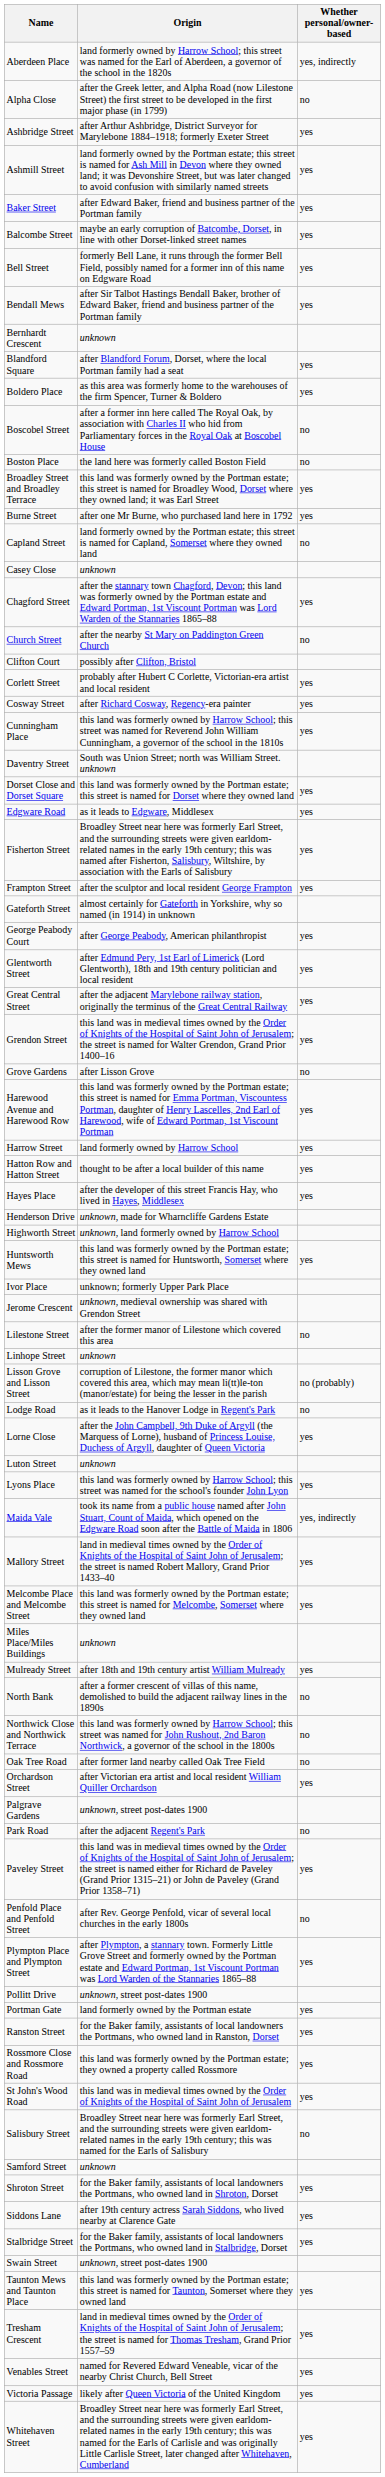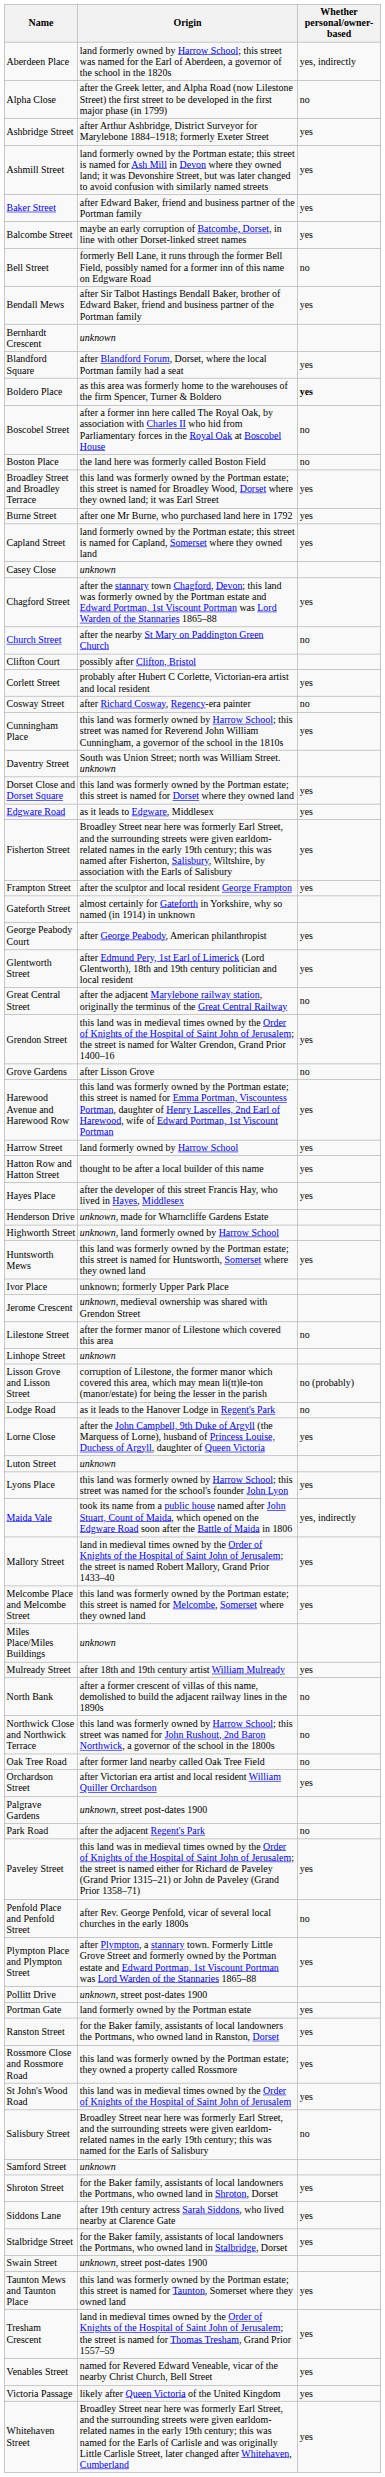 <table class="wikitable sortable">
 <tr>
 <th>Name</th>
 <th>Origin</th>
 <th>Whether personal/owner-based</th>
 </tr>
 <tr>
 <td>Aberdeen Place</td>
 <td>land formerly owned by <a href='#'>Harrow School</a>; this street was named for the Earl of Aberdeen, a governor of the school in the 1820s</td>
 <td>yes, indirectly</td>
 </tr>
 <tr>
 <td>Alpha Close</td>
 <td>after the Greek letter, and Alpha Road (now Lilestone Street) the first street to be developed in the first major phase (in 1799)</td>
 <td>no</td>
 </tr>
 <tr>
 <td>Ashbridge Street</td>
 <td>after Arthur Ashbridge, District Surveyor for Marylebone 1884–1918; formerly Exeter Street</td>
 <td>yes</td>
 </tr>
 <tr>
 <td>Ashmill Street</td>
 <td>land formerly owned by the Portman estate; this street is named for <a href='#'>Ash Mill</a> in <a href='#'>Devon</a> where they owned land; it was Devonshire Street, but was later changed to avoid confusion with similarly named streets</td>
 <td>yes</td>
 </tr>
 <tr>
 <td><a href='#'>Baker Street</a></td>
 <td>after Edward Baker, friend and business partner of the Portman family</td>
 <td>yes</td>
 </tr>
 <tr>
 <td>Balcombe Street</td>
 <td>maybe an early corruption of <a href='#'>Batcombe, Dorset</a>, in line with other Dorset-linked street names</td>
 <td>yes</td>
 </tr>
 <tr>
 <td>Bell Street</td>
 <td>formerly Bell Lane, it runs through the former Bell Field, possibly named for a former inn of this name on Edgware Road</td>
-<td>yes</td>
+<td>no</td>
 </tr>
 <tr>
 <td>Bendall Mews</td>
 <td>after Sir Talbot Hastings Bendall Baker, brother of Edward Baker, friend and business partner of the Portman family</td>
 <td>yes</td>
 </tr>
 <tr>
 <td>Bernhardt Crescent</td>
 <td><em>unknown</em></td>
 <td></td>
 </tr>
 <tr>
 <td>Blandford Square</td>
 <td>after <a href='#'>Blandford Forum</a>, Dorset, where the local Portman family had a seat</td>
 <td>yes</td>
 </tr>
 <tr>
 <td>Boldero Place</td>
 <td>as this area was formerly home to the warehouses of the firm Spencer, Turner & Boldero</td>
-<td>yes</td>
+<td><strong>yes</strong></td>
 </tr>
 <tr>
 <td>Boscobel Street</td>
 <td>after a former inn here called The Royal Oak, by association with <a href='#'>Charles II</a> who hid from Parliamentary forces in the <a href='#'>Royal Oak</a> at <a href='#'>Boscobel House</a></td>
 <td>no</td>
 </tr>
 <tr>
 <td>Boston Place</td>
 <td>the land here was formerly called Boston Field</td>
 <td>no</td>
 </tr>
 <tr>
 <td>Broadley Street and Broadley Terrace</td>
 <td>this land was formerly owned by the Portman estate; this street is named for Broadley Wood, <a href='#'>Dorset</a> where they owned land; it was Earl Street</td>
 <td>yes</td>
 </tr>
 <tr>
 <td>Burne Street</td>
 <td>after one Mr Burne, who purchased land here in 1792</td>
 <td>yes</td>
 </tr>
 <tr>
 <td>Capland Street</td>
 <td>land formerly owned by the Portman estate; this street is named for Capland, <a href='#'>Somerset</a> where they owned land</td>
-<td>no</td>
+<td>yes</td>
 </tr>
 <tr>
 <td>Casey Close</td>
 <td><em>unknown</em></td>
 <td></td>
 </tr>
 <tr>
 <td>Chagford Street</td>
 <td>after the <a href='#'>stannary</a> town <a href='#'>Chagford</a>, <a href='#'>Devon</a>; this land was formerly owned by the Portman estate and <a href='#'>Edward Portman, 1st Viscount Portman</a> was <a href='#'>Lord Warden of the Stannaries</a> 1865–88</td>
 <td>yes</td>
 </tr>
 <tr>
 <td><a href='#'>Church Street</a></td>
 <td>after the nearby <a href='#'>St Mary on Paddington Green Church</a></td>
 <td>no</td>
 </tr>
 <tr>
 <td>Clifton Court</td>
 <td>possibly after <a href='#'>Clifton, Bristol</a></td>
 <td></td>
 </tr>
 <tr>
 <td>Corlett Street</td>
 <td>probably after Hubert C Corlette, Victorian-era artist and local resident</td>
 <td>yes</td>
 </tr>
 <tr>
 <td>Cosway Street</td>
 <td>after <a href='#'>Richard Cosway</a>, <a href='#'>Regency</a>-era painter</td>
-<td>yes</td>
+<td>no</td>
 </tr>
 <tr>
 <td>Cunningham Place</td>
 <td>this land was formerly owned by <a href='#'>Harrow School</a>; this street was named for Reverend John William Cunningham, a governor of the school in the 1810s</td>
 <td>yes</td>
 </tr>
 <tr>
 <td>Daventry Street</td>
 <td>South was Union Street; north was William Street. <em>unknown</em></td>
 <td></td>
 </tr>
 <tr>
 <td>Dorset Close and <a href='#'>Dorset Square</a></td>
 <td>this land was formerly owned by the Portman estate; this street is named for <a href='#'>Dorset</a> where they owned land</td>
 <td>yes</td>
 </tr>
 <tr>
 <td><a href='#'>Edgware Road</a></td>
 <td>as it leads to <a href='#'>Edgware</a>, Middlesex</td>
 <td>yes</td>
 </tr>
 <tr>
 <td>Fisherton Street</td>
 <td>Broadley Street near here was formerly Earl Street, and the surrounding streets were given earldom-related names in the early 19th century; this was named after Fisherton, <a href='#'>Salisbury</a>, Wiltshire, by association with the Earls of Salisbury</td>
 <td>yes</td>
 </tr>
 <tr>
 <td>Frampton Street</td>
 <td>after the sculptor and local resident <a href='#'>George Frampton</a></td>
 <td>yes</td>
 </tr>
 <tr>
 <td>Gateforth Street</td>
 <td>almost certainly for <a href='#'>Gateforth</a> in Yorkshire, why so named (in 1914) in unknown</td>
 <td></td>
 </tr>
 <tr>
 <td>George Peabody Court</td>
 <td>after <a href='#'>George Peabody</a>, American philanthropist</td>
 <td>yes</td>
 </tr>
 <tr>
 <td>Glentworth Street</td>
 <td>after <a href='#'>Edmund Pery, 1st Earl of Limerick</a> (Lord Glentworth), 18th and 19th century politician and local resident</td>
 <td>yes</td>
 </tr>
 <tr>
 <td>Great Central Street</td>
 <td>after the adjacent <a href='#'>Marylebone railway station</a>, originally the terminus of the <a href='#'>Great Central Railway</a></td>
-<td>yes</td>
+<td>no</td>
 </tr>
 <tr>
 <td>Grendon Street</td>
 <td>this land was in medieval times owned by the <a href='#'>Order of Knights of the Hospital of Saint John of Jerusalem</a>; the street is named for Walter Grendon, Grand Prior 1400–16</td>
 <td>yes</td>
 </tr>
 <tr>
 <td>Grove Gardens</td>
 <td>after Lisson Grove</td>
 <td>no</td>
 </tr>
 <tr>
 <td>Harewood Avenue and Harewood Row</td>
 <td>this land was formerly owned by the Portman estate; this street is named for <a href='#'>Emma Portman, Viscountess Portman</a>, daughter of <a href='#'>Henry Lascelles, 2nd Earl of Harewood</a>, wife of <a href='#'>Edward Portman, 1st Viscount Portman</a></td>
 <td>yes</td>
 </tr>
 <tr>
 <td>Harrow Street</td>
 <td>land formerly owned by <a href='#'>Harrow School</a></td>
 <td>yes</td>
 </tr>
 <tr>
 <td>Hatton Row and Hatton Street</td>
 <td>thought to be after a local builder of this name</td>
 <td>yes</td>
 </tr>
 <tr>
 <td>Hayes Place</td>
 <td>after the developer of this street Francis Hay, who lived in <a href='#'>Hayes</a>, <a href='#'>Middlesex</a></td>
 <td>yes</td>
 </tr>
 <tr>
 <td>Henderson Drive</td>
 <td><em>unknown</em>, made for Wharncliffe Gardens Estate</td>
 <td></td>
 </tr>
 <tr>
 <td>Highworth Street</td>
 <td><em>unknown</em>, land formerly owned by <a href='#'>Harrow School</a></td>
 <td></td>
 </tr>
 <tr>
 <td>Huntsworth Mews</td>
 <td>this land was formerly owned by the Portman estate; this street is named for Huntsworth, <a href='#'>Somerset</a> where they owned land</td>
 <td>yes</td>
 </tr>
 <tr>
 <td>Ivor Place</td>
 <td>unknown; formerly Upper Park Place</td>
 <td></td>
 </tr>
 <tr>
 <td>Jerome Crescent</td>
 <td><em>unknown</em>, medieval ownership was shared with Grendon Street</td>
 <td></td>
 </tr>
 <tr>
 <td>Lilestone Street</td>
 <td>after the former manor of Lilestone which covered this area</td>
 <td>no</td>
 </tr>
 <tr>
 <td>Linhope Street</td>
 <td><em>unknown</em></td>
 <td></td>
 </tr>
 <tr>
 <td>Lisson Grove and Lisson Street</td>
 <td>corruption of Lilestone, the former manor which covered this area, which may mean li(tt)le-ton (manor/estate) for being the lesser in the parish</td>
 <td>no (probably)</td>
 </tr>
 <tr>
 <td>Lodge Road</td>
 <td>as it leads to the Hanover Lodge in <a href='#'>Regent's Park</a></td>
 <td>no</td>
 </tr>
 <tr>
 <td>Lorne Close</td>
 <td>after the <a href='#'>John Campbell, 9th Duke of Argyll</a> (the Marquess of Lorne), husband of <a href='#'>Princess Louise, Duchess of Argyll</a>, daughter of <a href='#'>Queen Victoria</a></td>
 <td>yes</td>
 </tr>
 <tr>
 <td>Luton Street</td>
 <td><em>unknown</em></td>
 <td></td>
 </tr>
 <tr>
 <td>Lyons Place</td>
 <td>this land was formerly owned by <a href='#'>Harrow School</a>; this street was named for the school's founder <a href='#'>John Lyon</a></td>
 <td>yes</td>
 </tr>
 <tr>
 <td><a href='#'>Maida Vale</a></td>
 <td>took its name from a <a href='#'>public house</a> named after <a href='#'>John Stuart, Count of Maida</a>, which opened on the <a href='#'>Edgware Road</a> soon after the <a href='#'>Battle of Maida</a> in 1806</td>
 <td>yes, indirectly</td>
 </tr>
 <tr>
 <td>Mallory Street</td>
 <td>land in medieval times owned by the <a href='#'>Order of Knights of the Hospital of Saint John of Jerusalem</a>; the street is named Robert Mallory, Grand Prior 1433–40</td>
 <td>yes</td>
 </tr>
 <tr>
 <td>Melcombe Place and Melcombe Street</td>
 <td>this land was formerly owned by the Portman estate; this street is named for <a href='#'>Melcombe</a>, <a href='#'>Somerset</a> where they owned land</td>
 <td>yes</td>
 </tr>
 <tr>
 <td>Miles Place/Miles Buildings</td>
 <td><em>unknown</em></td>
 <td></td>
 </tr>
 <tr>
 <td>Mulready Street</td>
 <td>after 18th and 19th century artist <a href='#'>William Mulready</a></td>
 <td>yes</td>
 </tr>
 <tr>
 <td>North Bank</td>
 <td>after a former crescent of villas of this name, demolished to build the adjacent railway lines in the 1890s</td>
 <td>no</td>
 </tr>
 <tr>
 <td>Northwick Close and Northwick Terrace</td>
 <td>this land was formerly owned by <a href='#'>Harrow School</a>; this street was named for <a href='#'>John Rushout, 2nd Baron Northwick</a>, a governor of the school in the 1800s</td>
 <td>no</td>
 </tr>
 <tr>
 <td>Oak Tree Road</td>
 <td>after former land nearby called Oak Tree Field</td>
 <td>no</td>
 </tr>
 <tr>
 <td>Orchardson Street</td>
 <td>after Victorian era artist and local resident <a href='#'>William Quiller Orchardson</a></td>
 <td>yes</td>
 </tr>
 <tr>
 <td>Palgrave Gardens</td>
 <td><em>unknown</em>, street post-dates 1900</td>
 <td></td>
 </tr>
 <tr>
 <td>Park Road</td>
 <td>after the adjacent <a href='#'>Regent's Park</a></td>
 <td>no</td>
 </tr>
 <tr>
 <td>Paveley Street</td>
 <td>this land was in medieval times owned by the <a href='#'>Order of Knights of the Hospital of Saint John of Jerusalem</a>; the street is named either for Richard de Paveley (Grand Prior 1315–21) or John de Paveley (Grand Prior 1358–71)</td>
 <td>yes</td>
 </tr>
 <tr>
 <td>Penfold Place and Penfold Street</td>
 <td>after Rev. George Penfold, vicar of several local churches in the early 1800s</td>
 <td>no</td>
 </tr>
 <tr>
 <td>Plympton Place and Plympton Street</td>
 <td>after <a href='#'>Plympton</a>, a <a href='#'>stannary</a> town. Formerly Little Grove Street and formerly owned by the Portman estate and <a href='#'>Edward Portman, 1st Viscount Portman</a> was <a href='#'>Lord Warden of the Stannaries</a> 1865–88</td>
 <td>yes</td>
 </tr>
 <tr>
 <td>Pollitt Drive</td>
 <td><em>unknown</em>, street post-dates 1900</td>
 <td></td>
 </tr>
 <tr>
 <td>Portman Gate</td>
 <td>land formerly owned by the Portman estate</td>
 <td>yes</td>
 </tr>
 <tr>
 <td>Ranston Street</td>
 <td>for the Baker family, assistants of local landowners the Portmans, who owned land in Ranston, <a href='#'>Dorset</a></td>
 <td>yes</td>
 </tr>
 <tr>
 <td>Rossmore Close and Rossmore Road</td>
 <td>this land was formerly owned by the Portman estate; they owned a property called Rossmore</td>
 <td>yes</td>
 </tr>
 <tr>
 <td>St John's Wood Road</td>
 <td>this land was in medieval times owned by the <a href='#'>Order of Knights of the Hospital of Saint John of Jerusalem</a></td>
 <td>yes</td>
 </tr>
 <tr>
 <td>Salisbury Street</td>
 <td>Broadley Street near here was formerly Earl Street, and the surrounding streets were given earldom-related names in the early 19th century; this was named for the Earls of Salisbury</td>
 <td>no</td>
 </tr>
 <tr>
 <td>Samford Street</td>
 <td><em>unknown</em></td>
 <td></td>
 </tr>
 <tr>
 <td>Shroton Street</td>
 <td>for the Baker family, assistants of local landowners the Portmans, who owned land in <a href='#'>Shroton</a>, Dorset</td>
 <td>yes</td>
 </tr>
 <tr>
 <td>Siddons Lane</td>
 <td>after 19th century actress <a href='#'>Sarah Siddons</a>, who lived nearby at Clarence Gate</td>
 <td>yes</td>
 </tr>
 <tr>
 <td>Stalbridge Street</td>
 <td>for the Baker family, assistants of local landowners the Portmans, who owned land in <a href='#'>Stalbridge</a>, Dorset</td>
 <td>yes</td>
 </tr>
 <tr>
 <td>Swain Street</td>
 <td><em>unknown</em>, street post-dates 1900</td>
 <td></td>
 </tr>
 <tr>
 <td>Taunton Mews and Taunton Place</td>
 <td>this land was formerly owned by the Portman estate; this street is named for <a href='#'>Taunton</a>, Somerset where they owned land</td>
 <td>yes</td>
 </tr>
 <tr>
 <td>Tresham Crescent</td>
 <td>land in medieval times owned by the <a href='#'>Order of Knights of the Hospital of Saint John of Jerusalem</a>; the street is named for <a href='#'>Thomas Tresham</a>, Grand Prior 1557–59</td>
 <td>yes</td>
 </tr>
 <tr>
 <td>Venables Street</td>
 <td>named for Revered Edward Veneable, vicar of the nearby Christ Church, Bell Street</td>
 <td>yes</td>
 </tr>
 <tr>
 <td>Victoria Passage</td>
 <td>likely after <a href='#'>Queen Victoria</a> of the United Kingdom</td>
 <td>yes</td>
 </tr>
 <tr>
 <td>Whitehaven Street</td>
 <td>Broadley Street near here was formerly Earl Street, and the surrounding streets were given earldom-related names in the early 19th century; this was named for the Earls of Carlisle and was originally Little Carlisle Street, later changed after <a href='#'>Whitehaven</a>, <a href='#'>Cumberland</a></td>
 <td>yes</td>
 </tr>
 </table>
